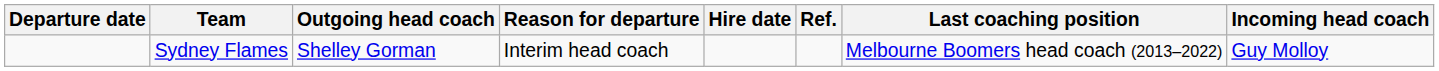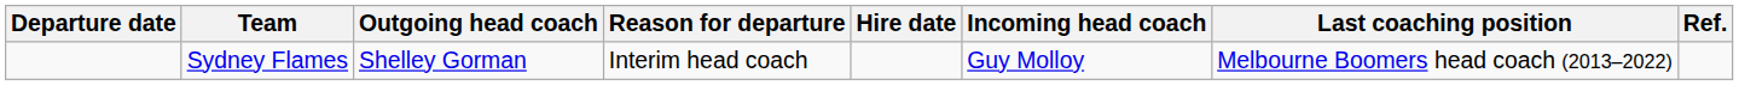 <table class="wikitable sortable">
 <tr>
 <th>Departure date</th>
 <th>Team</th>
 <th>Outgoing head coach</th>
 <th>Reason for departure</th>
 <th>Hire date</th>
+<th>Incoming head coach</th>
+<th class="unsortable">Last coaching position</th>
 <th class="unsortable">Ref.</th>
-<th class="unsortable">Last coaching position</th>
-<th>Incoming head coach</th>
 </tr>
 <tr>
 <td align=center></td>
 <td><a href='#'>Sydney Flames</a></td>
 <td> <a href='#'>Shelley Gorman</a></td>
 <td>Interim head coach</td>
 <td align=center></td>
+<td> <a href='#'>Guy Molloy</a></td>
+<td><a href='#'>Melbourne Boomers</a> head coach <small>(2013–2022)</small></td>
 <td></td>
-<td><a href='#'>Melbourne Boomers</a> head coach <small>(2013–2022)</small></td>
-<td> <a href='#'>Guy Molloy</a></td>
 </tr>
 </table>
